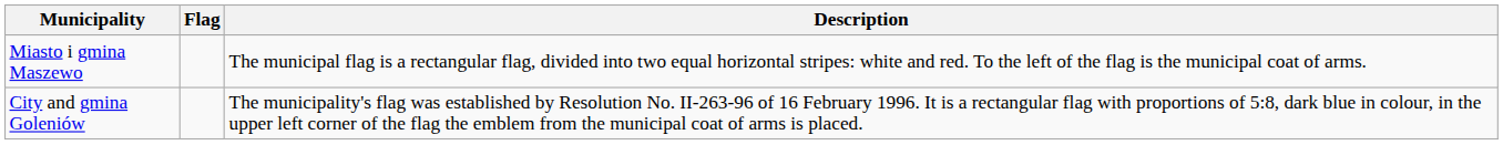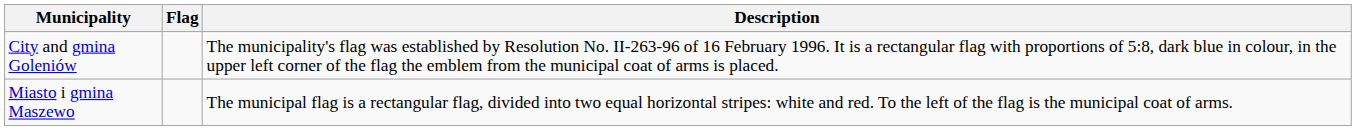 <table class="wikitable">
 <tr>
 <th>Municipality</th>
 <th>Flag</th>
 <th>Description</th>
 </tr>
 <tr>
+<td><a href='#'>City</a> and <a href='#'>gmina Goleniów</a></td>
+<td></td>
+<td>The municipality's flag was established by Resolution No. II-263-96 of 16 February 1996. It is a rectangular flag with proportions of 5:8, dark blue in colour, in the upper left corner of the flag the emblem from the municipal coat of arms is placed.</td>
+</tr>
+<tr>
 <td><a href='#'>Miasto</a> i <a href='#'>gmina Maszewo</a></td>
 <td></td>
 <td>The municipal flag is a rectangular flag, divided into two equal horizontal stripes: white and red. To the left of the flag is the municipal coat of arms.</td>
 </tr>
-<tr>
-<td><a href='#'>City</a> and <a href='#'>gmina Goleniów</a></td>
-<td></td>
-<td>The municipality's flag was established by Resolution No. II-263-96 of 16 February 1996. It is a rectangular flag with proportions of 5:8, dark blue in colour, in the upper left corner of the flag the emblem from the municipal coat of arms is placed.</td>
-</tr>
 </table>
